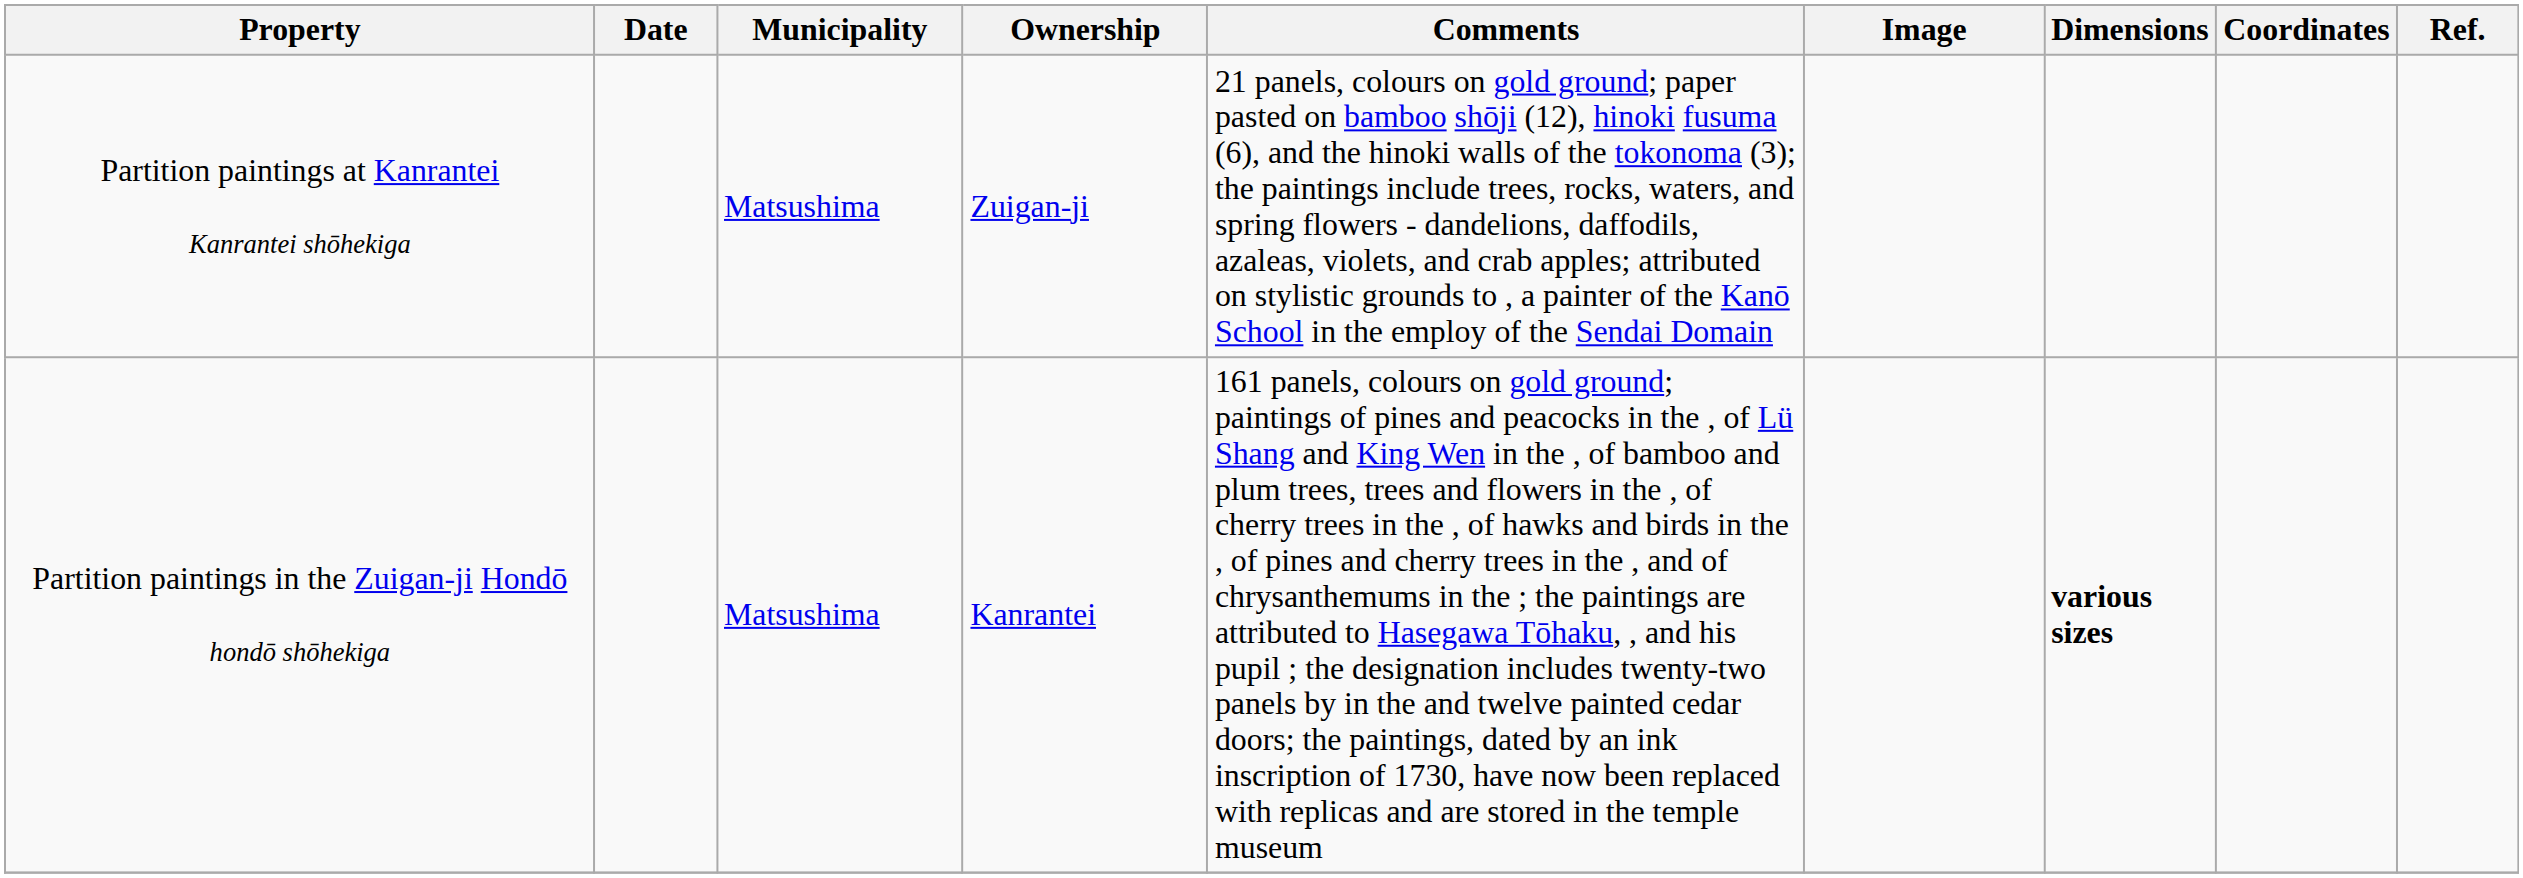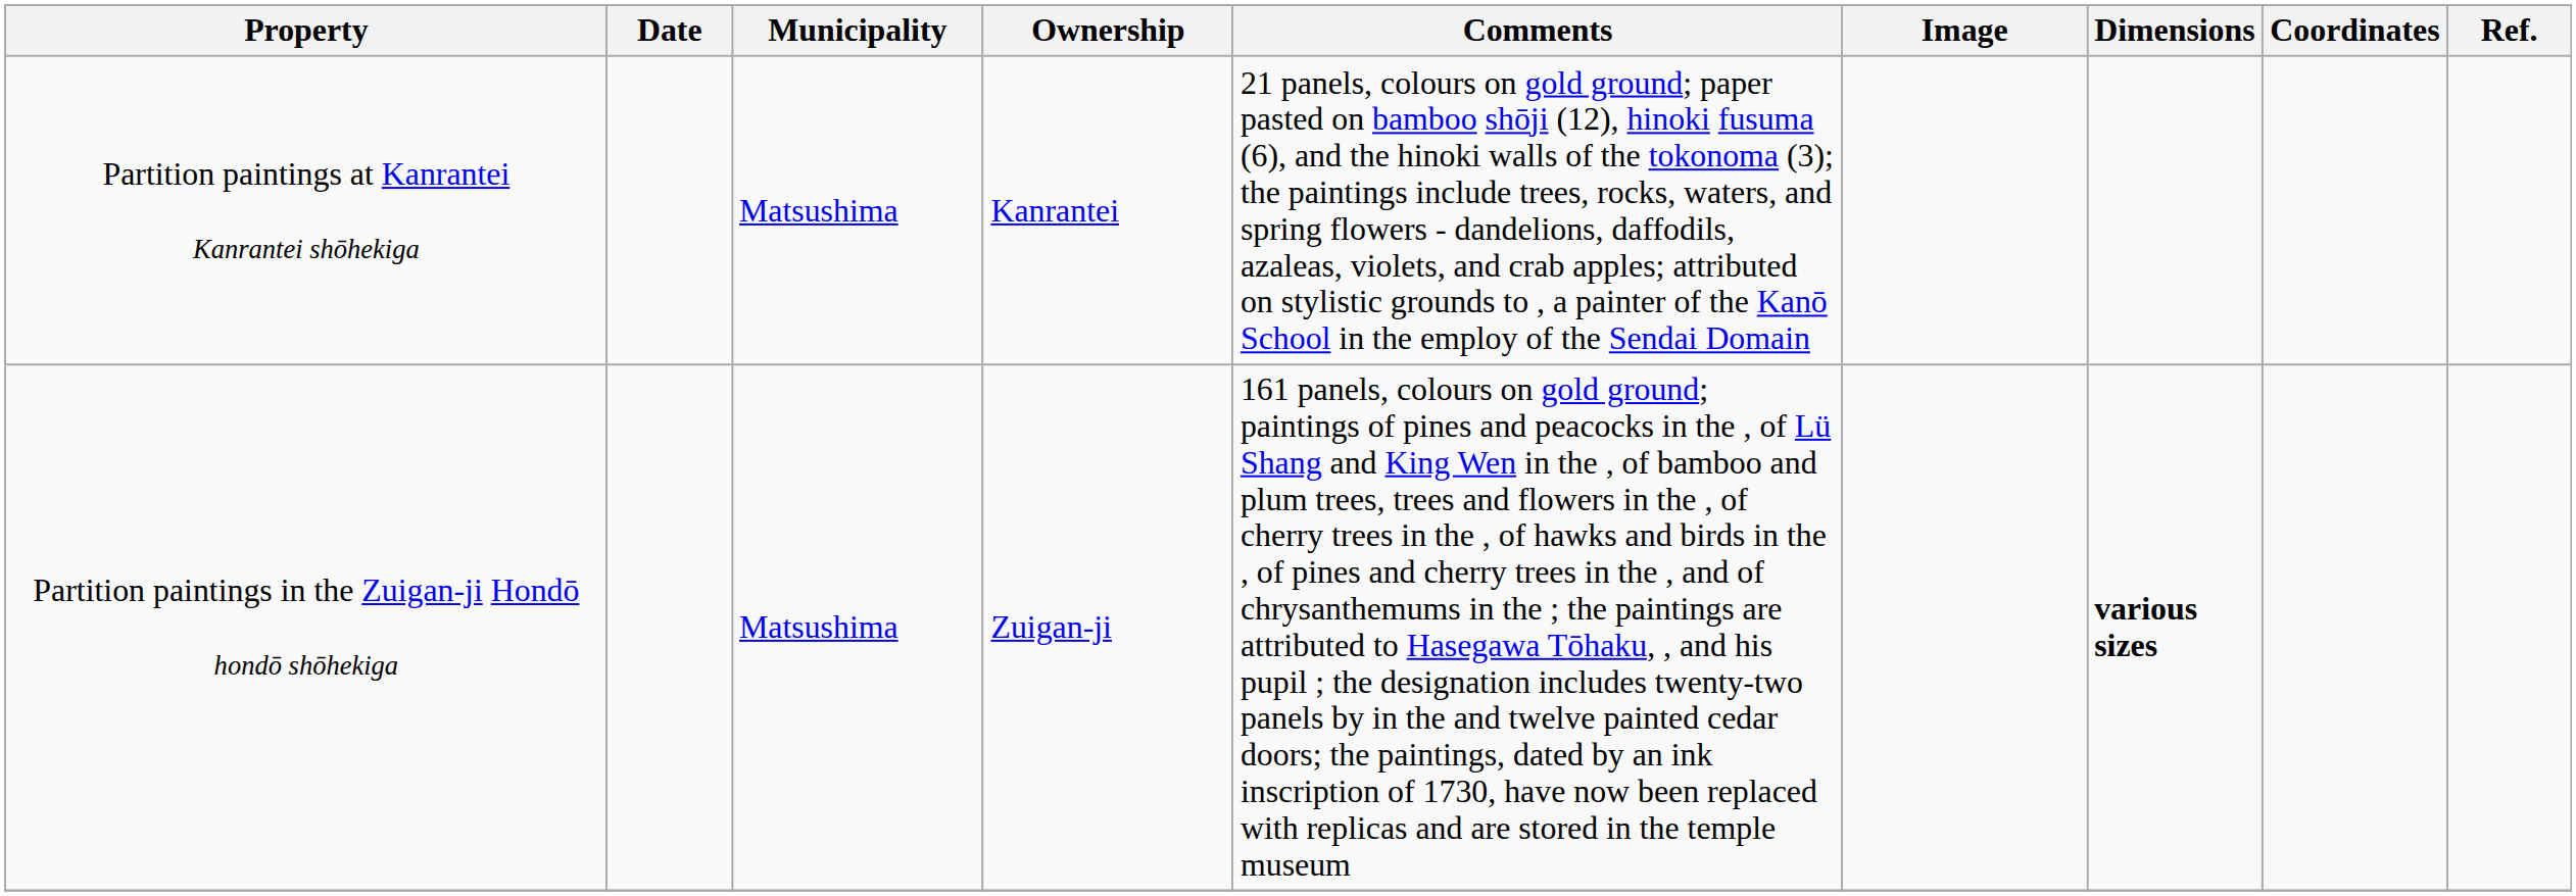 <table class="wikitable sortable"  style="width:100%;">
 <tr>
 <th width="25%" align="left">Property</th>
 <th width="5%" align="left">Date</th>
 <th width="10%" align="left">Municipality</th>
 <th width="10%" align="left">Ownership</th>
 <th width="25%" align="left" class="unsortable">Comments</th>
 <th width="10%" align="left" class="unsortable">Image</th>
 <th width="5%" align="left" class="unsortable">Dimensions</th>
 <th width="5%" align="left" class="unsortable">Coordinates</th>
 <th width="5%" align="left" class="unsortable">Ref.</th>
 </tr>
 <tr>
 <td align="center">Partition paintings at <a href='#'>Kanrantei</a><br><br><small><em>Kanrantei shōhekiga</em></small></td>
 <td></td>
 <td><a href='#'>Matsushima</a></td>
-<td><a href='#'>Zuigan-ji</a></td>
+<td><a href='#'>Kanrantei</a></td>
 <td>21 panels, colours on <a href='#'>gold ground</a>; paper pasted on <a href='#'>bamboo</a> <a href='#'>shōji</a> (12), <a href='#'>hinoki</a> <a href='#'>fusuma</a> (6), and the hinoki walls of the <a href='#'>tokonoma</a> (3); the paintings include trees, rocks, waters, and spring flowers - dandelions, daffodils, azaleas, violets, and crab apples; attributed on stylistic grounds to , a painter of the <a href='#'>Kanō School</a> in the employ of the <a href='#'>Sendai Domain</a></td>
 <td></td>
 <td></td>
 <td></td>
 <td></td>
 </tr>
 <tr>
 <td align="center">Partition paintings in the <a href='#'>Zuigan-ji</a> <a href='#'>Hondō</a><br><br><small><em>hondō shōhekiga</em></small></td>
 <td></td>
 <td><a href='#'>Matsushima</a></td>
-<td><a href='#'>Kanrantei</a></td>
+<td><a href='#'>Zuigan-ji</a></td>
 <td>161 panels, colours on <a href='#'>gold ground</a>; paintings of pines and peacocks in the , of <a href='#'>Lü Shang</a> and <a href='#'>King Wen</a> in the , of bamboo and plum trees, trees and flowers in the , of cherry trees in the , of hawks and birds in the , of pines and cherry trees in the , and of chrysanthemums in the ; the paintings are attributed to <a href='#'>Hasegawa Tōhaku</a>, , and his pupil ; the designation includes twenty-two panels by  in the  and twelve painted cedar doors; the paintings, dated by an ink inscription of 1730, have now been replaced with replicas and are stored in the temple museum</td>
 <td></td>
 <td><strong>various sizes</strong></td>
 <td></td>
 <td></td>
 </tr>
 <tr>
 </tr>
 </table>
